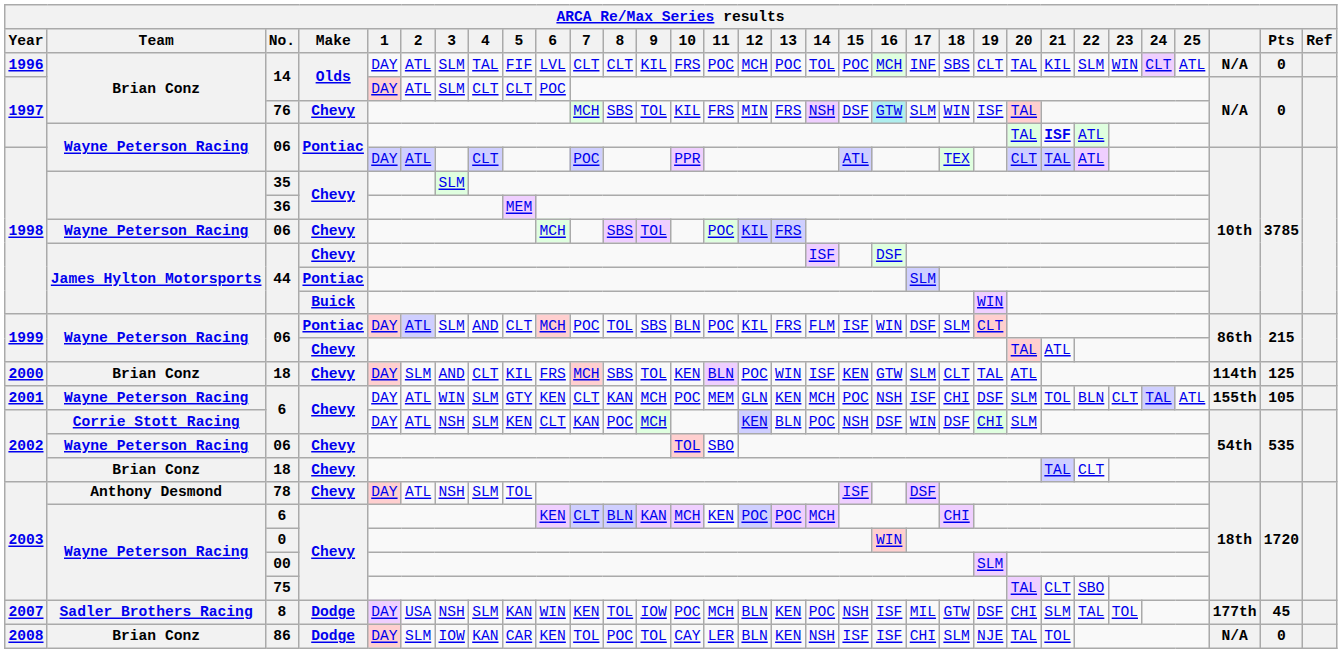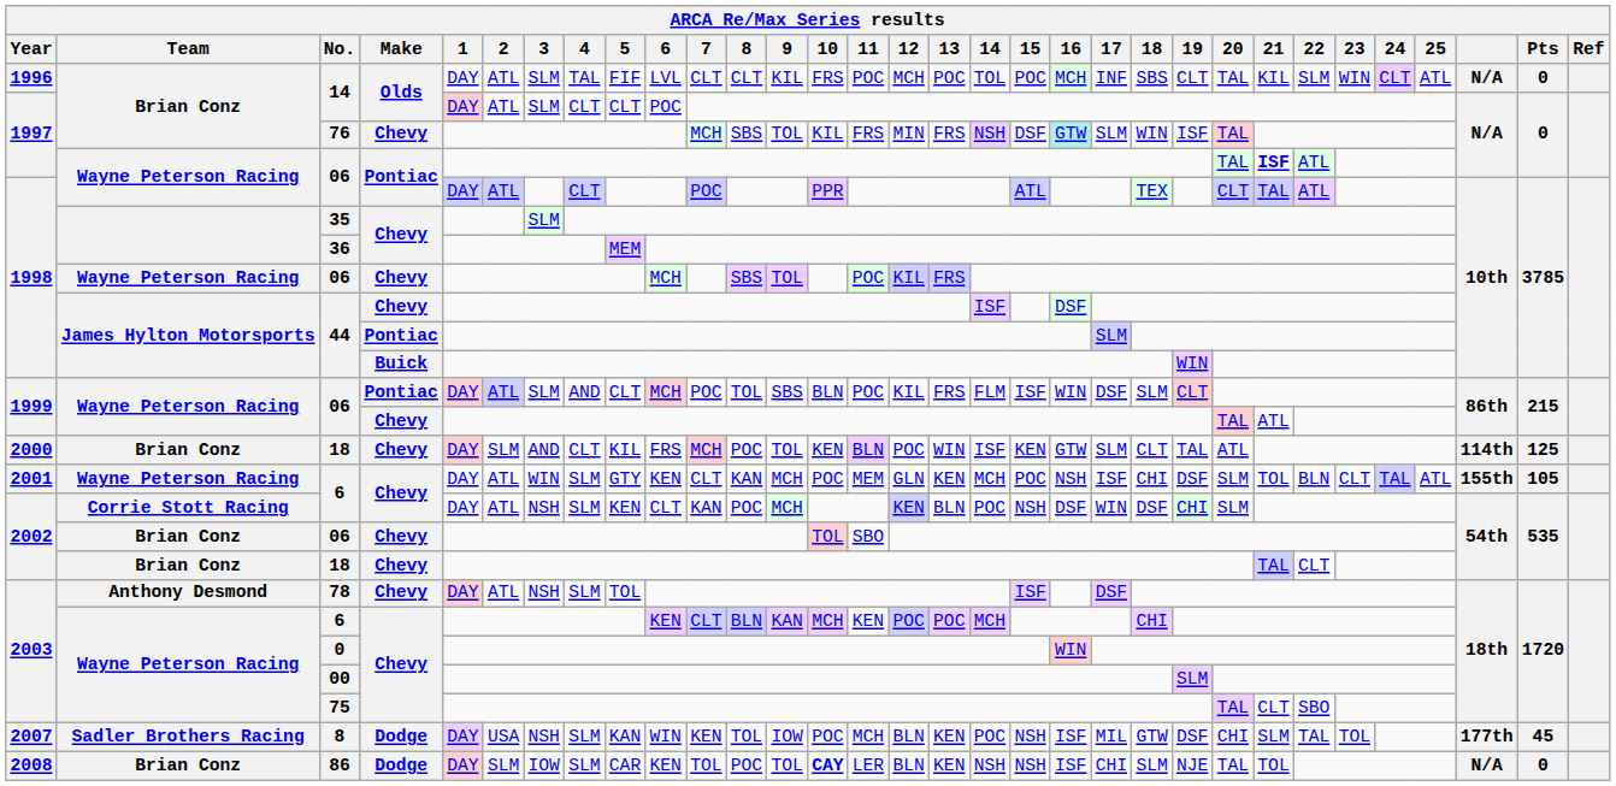 <table class="wikitable" style="text-align:center; font-size:75%">
 <tr>
 <th colspan=32><a href='#'>ARCA Re/Max Series</a> results</th>
 </tr>
 <tr>
 <th>Year</th>
 <th>Team</th>
 <th>No.</th>
 <th>Make</th>
 <th>1</th>
 <th>2</th>
 <th>3</th>
 <th>4</th>
 <th>5</th>
 <th>6</th>
 <th>7</th>
 <th>8</th>
 <th>9</th>
 <th>10</th>
 <th>11</th>
 <th>12</th>
 <th>13</th>
 <th>14</th>
 <th>15</th>
 <th>16</th>
 <th>17</th>
 <th>18</th>
 <th>19</th>
 <th>20</th>
 <th>21</th>
 <th>22</th>
 <th>23</th>
 <th>24</th>
 <th>25</th>
 <th></th>
 <th>Pts</th>
 <th>Ref</th>
 </tr>
 <tr>
 <th><a href='#'>1996</a></th>
 <th rowspan=3>Brian Conz</th>
 <th rowspan=2>14</th>
 <th rowspan=2><a href='#'>Olds</a></th>
 <td><a href='#'>DAY</a></td>
 <td><a href='#'>ATL</a></td>
 <td><a href='#'>SLM</a></td>
 <td><a href='#'>TAL</a></td>
 <td><a href='#'>FIF</a></td>
 <td><a href='#'>LVL</a></td>
 <td><a href='#'>CLT</a></td>
 <td><a href='#'>CLT</a></td>
 <td><a href='#'>KIL</a></td>
 <td><a href='#'>FRS</a></td>
 <td><a href='#'>POC</a></td>
 <td><a href='#'>MCH</a></td>
 <td><a href='#'>POC</a></td>
 <td><a href='#'>TOL</a></td>
 <td><a href='#'>POC</a></td>
 <td style="background:#DFFFDF;"><a href='#'>MCH</a><br></td>
 <td><a href='#'>INF</a></td>
 <td><a href='#'>SBS</a></td>
 <td><a href='#'>CLT</a></td>
 <td><a href='#'>TAL</a></td>
 <td><a href='#'>KIL</a></td>
 <td><a href='#'>SLM</a></td>
 <td><a href='#'>WIN</a></td>
 <td style="background:#EFCFFF;"><a href='#'>CLT</a><br></td>
 <td><a href='#'>ATL</a></td>
 <th>N/A</th>
 <th>0</th>
 <th></th>
 </tr>
 <tr>
 <th rowspan=3><a href='#'>1997</a></th>
 <td style="background:#FFCFCF;"><a href='#'>DAY</a><br></td>
 <td><a href='#'>ATL</a></td>
 <td><a href='#'>SLM</a></td>
 <td><a href='#'>CLT</a></td>
 <td><a href='#'>CLT</a></td>
 <td><a href='#'>POC</a></td>
 <td colspan=19></td>
 <th rowspan=3>N/A</th>
 <th rowspan=3>0</th>
 <th rowspan=3></th>
 </tr>
 <tr>
 <th>76</th>
 <th><a href='#'>Chevy</a></th>
 <td colspan=6></td>
 <td style="background:#DFFFDF;"><a href='#'>MCH</a><br></td>
 <td><a href='#'>SBS</a></td>
 <td><a href='#'>TOL</a></td>
 <td><a href='#'>KIL</a></td>
 <td><a href='#'>FRS</a></td>
 <td><a href='#'>MIN</a></td>
 <td><a href='#'>FRS</a></td>
 <td style="background:#EFCFFF;"><a href='#'>NSH</a><br></td>
 <td><a href='#'>DSF</a></td>
 <td style="background: paleturquoise;"><a href='#'>GTW</a></td>
 <td><a href='#'>SLM</a></td>
 <td><a href='#'>WIN</a></td>
 <td><a href='#'>ISF</a></td>
 <td style="background:#FFCFCF;"><a href='#'>TAL</a><br></td>
 <td colspan=5></td>
 </tr>
 <tr>
 <th rowspan=2><a href='#'>Wayne Peterson Racing</a></th>
 <th rowspan=2>06</th>
 <th rowspan=2><a href='#'>Pontiac</a></th>
 <td colspan=19></td>
 <td style="background:#DFFFDF;"><a href='#'>TAL</a><br></td>
 <td><strong><a href='#'>ISF</a></strong></td>
 <td style="background:#DFFFDF;"><a href='#'>ATL</a><br></td>
 <td colspan=3></td>
 </tr>
 <tr>
 <th rowspan=7><a href='#'>1998</a></th>
 <td style="background:#CFCFFF;"><a href='#'>DAY</a><br></td>
 <td style="background:#CFCFFF;"><a href='#'>ATL</a><br></td>
 <td></td>
 <td style="background:#CFCFFF;"><a href='#'>CLT</a><br></td>
 <td colspan=2></td>
 <td style="background:#CFCFFF;"><a href='#'>POC</a><br></td>
 <td colspan=2></td>
 <td style="background:#EFCFFF;"><a href='#'>PPR</a><br></td>
 <td colspan=4></td>
 <td style="background:#CFCFFF;"><a href='#'>ATL</a><br></td>
 <td colspan=2></td>
 <td style="background:#DFFFDF;"><a href='#'>TEX</a><br></td>
 <td></td>
 <td style="background:#CFCFFF;"><a href='#'>CLT</a><br></td>
 <td style="background:#CFCFFF;"><a href='#'>TAL</a><br></td>
 <td style="background:#EFCFFF;"><a href='#'>ATL</a><br></td>
 <td colspan=3></td>
 <th rowspan=7>10th</th>
 <th rowspan=7>3785</th>
 <th rowspan=7></th>
 </tr>
 <tr>
 <th rowspan=2></th>
 <th>35</th>
 <th rowspan=2><a href='#'>Chevy</a></th>
 <td colspan=2></td>
 <td style="background:#DFFFDF;"><a href='#'>SLM</a><br></td>
 <td colspan=22></td>
 </tr>
 <tr>
 <th>36</th>
 <td colspan=4></td>
 <td style="background:#EFCFFF;"><a href='#'>MEM</a><br></td>
 <td colspan=20></td>
 </tr>
 <tr>
 <th><a href='#'>Wayne Peterson Racing</a></th>
 <th>06</th>
 <th><a href='#'>Chevy</a></th>
 <td colspan=5></td>
 <td style="background:#DFFFDF;"><a href='#'>MCH</a><br></td>
 <td></td>
 <td style="background:#EFCFFF;"><a href='#'>SBS</a><br></td>
 <td style="background:#EFCFFF;"><a href='#'>TOL</a><br></td>
 <td></td>
 <td style="background:#DFFFDF;"><a href='#'>POC</a><br></td>
 <td style="background:#CFCFFF;"><a href='#'>KIL</a><br></td>
 <td style="background:#CFCFFF;"><a href='#'>FRS</a><br></td>
 <td colspan=12></td>
 </tr>
 <tr>
 <th rowspan=3><a href='#'>James Hylton Motorsports</a></th>
 <th rowspan=3>44</th>
 <th><a href='#'>Chevy</a></th>
 <td colspan=13></td>
 <td style="background:#EFCFFF;"><a href='#'>ISF</a><br></td>
 <td></td>
 <td style="background:#DFFFDF;"><a href='#'>DSF</a><br></td>
 <td colspan=9></td>
 </tr>
 <tr>
 <th><a href='#'>Pontiac</a></th>
 <td colspan=16></td>
 <td style="background:#CFCFFF;"><a href='#'>SLM</a><br></td>
 <td colspan=8></td>
 </tr>
 <tr>
 <th><a href='#'>Buick</a></th>
 <td colspan=18></td>
 <td style="background:#EFCFFF;"><a href='#'>WIN</a><br></td>
 <td colspan=6></td>
 </tr>
 <tr>
 <th rowspan=2><a href='#'>1999</a></th>
 <th rowspan=2><a href='#'>Wayne Peterson Racing</a></th>
 <th rowspan=2>06</th>
 <th><a href='#'>Pontiac</a></th>
 <td style="background:#FFCFCF;"><a href='#'>DAY</a><br></td>
 <td style="background:#CFCFFF;"><a href='#'>ATL</a><br></td>
 <td><a href='#'>SLM</a></td>
 <td><a href='#'>AND</a></td>
 <td><a href='#'>CLT</a></td>
 <td style="background:#FFCFCF;"><a href='#'>MCH</a><br></td>
 <td><a href='#'>POC</a></td>
 <td><a href='#'>TOL</a></td>
 <td><a href='#'>SBS</a></td>
 <td><a href='#'>BLN</a></td>
 <td><a href='#'>POC</a></td>
 <td><a href='#'>KIL</a></td>
 <td><a href='#'>FRS</a></td>
 <td><a href='#'>FLM</a></td>
 <td><a href='#'>ISF</a></td>
 <td><a href='#'>WIN</a></td>
 <td><a href='#'>DSF</a></td>
 <td><a href='#'>SLM</a></td>
 <td style="background:#FFCFCF;"><a href='#'>CLT</a><br></td>
 <td colspan=6></td>
 <th rowspan=2>86th</th>
 <th rowspan=2>215</th>
 <th rowspan=2></th>
 </tr>
 <tr>
 <th><a href='#'>Chevy</a></th>
 <td colspan=19></td>
 <td style="background:#FFCFCF;"><a href='#'>TAL</a><br></td>
 <td><a href='#'>ATL</a></td>
 <td colspan=4></td>
 </tr>
 <tr>
 <th><a href='#'>2000</a></th>
 <th>Brian Conz</th>
 <th>18</th>
 <th><a href='#'>Chevy</a></th>
 <td style="background:#FFCFCF;"><a href='#'>DAY</a><br></td>
 <td><a href='#'>SLM</a></td>
 <td><a href='#'>AND</a></td>
 <td><a href='#'>CLT</a></td>
 <td><a href='#'>KIL</a></td>
 <td><a href='#'>FRS</a></td>
 <td style="background:#FFCFCF;"><a href='#'>MCH</a><br></td>
-<td><a href='#'>SBS</a></td>
+<td><a href='#'>POC</a></td>
 <td><a href='#'>TOL</a></td>
 <td><a href='#'>KEN</a></td>
 <td style="background:#EFCFFF;"><a href='#'>BLN</a><br></td>
 <td><a href='#'>POC</a></td>
 <td><a href='#'>WIN</a></td>
 <td><a href='#'>ISF</a></td>
 <td><a href='#'>KEN</a></td>
 <td><a href='#'>GTW</a></td>
 <td><a href='#'>SLM</a></td>
 <td><a href='#'>CLT</a></td>
 <td><a href='#'>TAL</a></td>
 <td><a href='#'>ATL</a></td>
 <td colspan=5></td>
 <th>114th</th>
 <th>125</th>
 <th></th>
 </tr>
 <tr>
 <th><a href='#'>2001</a></th>
 <th><a href='#'>Wayne Peterson Racing</a></th>
 <th rowspan=2>6</th>
 <th rowspan=2><a href='#'>Chevy</a></th>
 <td><a href='#'>DAY</a></td>
 <td><a href='#'>ATL</a></td>
 <td><a href='#'>WIN</a></td>
 <td><a href='#'>SLM</a></td>
 <td><a href='#'>GTY</a></td>
 <td><a href='#'>KEN</a></td>
 <td><a href='#'>CLT</a></td>
 <td><a href='#'>KAN</a></td>
 <td><a href='#'>MCH</a></td>
 <td><a href='#'>POC</a></td>
 <td><a href='#'>MEM</a></td>
 <td><a href='#'>GLN</a></td>
 <td><a href='#'>KEN</a></td>
 <td><a href='#'>MCH</a></td>
 <td><a href='#'>POC</a></td>
 <td><a href='#'>NSH</a></td>
 <td><a href='#'>ISF</a></td>
 <td><a href='#'>CHI</a></td>
 <td><a href='#'>DSF</a></td>
 <td><a href='#'>SLM</a></td>
 <td><a href='#'>TOL</a></td>
 <td><a href='#'>BLN</a></td>
 <td><a href='#'>CLT</a></td>
 <td style="background:#CFCFFF;"><a href='#'>TAL</a><br></td>
 <td><a href='#'>ATL</a></td>
 <th>155th</th>
 <th>105</th>
 <th></th>
 </tr>
 <tr>
 <th rowspan=3><a href='#'>2002</a></th>
 <th><a href='#'>Corrie Stott Racing</a></th>
 <td><a href='#'>DAY</a></td>
 <td><a href='#'>ATL</a></td>
 <td><a href='#'>NSH</a></td>
 <td><a href='#'>SLM</a></td>
 <td><a href='#'>KEN</a></td>
 <td><a href='#'>CLT</a></td>
 <td><a href='#'>KAN</a></td>
 <td><a href='#'>POC</a></td>
 <td style="background:#DFFFDF;"><a href='#'>MCH</a><br></td>
 <td colspan=2></td>
 <td style="background:#CFCFFF;"><a href='#'>KEN</a><br></td>
 <td><a href='#'>BLN</a></td>
 <td><a href='#'>POC</a></td>
 <td><a href='#'>NSH</a></td>
 <td><a href='#'>DSF</a></td>
 <td><a href='#'>WIN</a></td>
 <td><a href='#'>DSF</a></td>
 <td style="background:#DFFFDF;"><a href='#'>CHI</a><br></td>
 <td><a href='#'>SLM</a></td>
 <td colspan=5></td>
 <th rowspan=3>54th</th>
 <th rowspan=3>535</th>
 <th rowspan=3></th>
 </tr>
 <tr>
-<th><a href='#'>Wayne Peterson Racing</a></th>
+<th>Brian Conz</th>
 <th>06</th>
 <th><a href='#'>Chevy</a></th>
 <td colspan=9></td>
 <td style="background:#FFCFCF;"><a href='#'>TOL</a><br></td>
 <td><a href='#'>SBO</a></td>
 <td colspan=14></td>
 </tr>
 <tr>
 <th>Brian Conz</th>
 <th>18</th>
 <th><a href='#'>Chevy</a></th>
 <td colspan=20></td>
 <td style="background:#CFCFFF;"><a href='#'>TAL</a><br></td>
 <td><a href='#'>CLT</a></td>
 <td colspan=3></td>
 </tr>
 <tr>
 <th rowspan=5><a href='#'>2003</a></th>
 <th>Anthony Desmond</th>
 <th>78</th>
 <th><a href='#'>Chevy</a></th>
 <td style="background:#FFCFCF;"><a href='#'>DAY</a><br></td>
 <td><a href='#'>ATL</a></td>
 <td><a href='#'>NSH</a></td>
 <td><a href='#'>SLM</a></td>
 <td><a href='#'>TOL</a></td>
 <td colspan=9></td>
 <td style="background:#EFCFFF;"><a href='#'>ISF</a><br></td>
 <td></td>
 <td style="background:#EFCFFF;"><a href='#'>DSF</a><br></td>
 <td colspan=8></td>
 <th rowspan=5>18th</th>
 <th rowspan=5>1720</th>
 <th rowspan=5></th>
 </tr>
 <tr>
 <th rowspan=4><a href='#'>Wayne Peterson Racing</a></th>
 <th>6</th>
 <th rowspan=4><a href='#'>Chevy</a></th>
 <td colspan=5></td>
 <td style="background:#EFCFFF;"><a href='#'>KEN</a><br></td>
 <td style="background:#CFCFFF;"><a href='#'>CLT</a><br></td>
 <td style="background:#CFCFFF;"><a href='#'>BLN</a><br></td>
 <td style="background:#EFCFFF;"><a href='#'>KAN</a><br></td>
 <td style="background:#EFCFFF;"><a href='#'>MCH</a><br></td>
 <td><a href='#'>KEN</a></td>
 <td style="background:#CFCFFF;"><a href='#'>POC</a><br></td>
 <td style="background:#EFCFFF;"><a href='#'>POC</a><br></td>
 <td style="background:#EFCFFF;"><a href='#'>MCH</a><br></td>
 <td colspan=3></td>
 <td style="background:#EFCFFF;"><a href='#'>CHI</a><br></td>
 <td colspan=7></td>
 </tr>
 <tr>
 <th>0</th>
 <td colspan=15></td>
 <td style="background:#FFCFCF;"><a href='#'>WIN</a><br></td>
 <td colspan=9></td>
 </tr>
 <tr>
 <th>00</th>
 <td colspan=18></td>
 <td style="background:#EFCFFF;"><a href='#'>SLM</a><br></td>
 <td colspan=6></td>
 </tr>
 <tr>
 <th>75</th>
 <td colspan=19></td>
 <td style="background:#EFCFFF;"><a href='#'>TAL</a><br></td>
 <td><a href='#'>CLT</a></td>
 <td><a href='#'>SBO</a></td>
 <td colspan=3></td>
 </tr>
 <tr>
 <th><a href='#'>2007</a></th>
 <th><a href='#'>Sadler Brothers Racing</a></th>
 <th>8</th>
 <th><a href='#'>Dodge</a></th>
 <td style="background:#EFCFFF;"><a href='#'>DAY</a><br></td>
 <td><a href='#'>USA</a></td>
 <td><a href='#'>NSH</a></td>
 <td><a href='#'>SLM</a></td>
 <td><a href='#'>KAN</a></td>
 <td><a href='#'>WIN</a></td>
 <td><a href='#'>KEN</a></td>
 <td><a href='#'>TOL</a></td>
 <td><a href='#'>IOW</a></td>
 <td><a href='#'>POC</a></td>
 <td><a href='#'>MCH</a></td>
 <td><a href='#'>BLN</a></td>
 <td><a href='#'>KEN</a></td>
 <td><a href='#'>POC</a></td>
 <td><a href='#'>NSH</a></td>
 <td><a href='#'>ISF</a></td>
 <td><a href='#'>MIL</a></td>
 <td><a href='#'>GTW</a></td>
 <td><a href='#'>DSF</a></td>
 <td><a href='#'>CHI</a></td>
 <td><a href='#'>SLM</a></td>
 <td><a href='#'>TAL</a></td>
 <td><a href='#'>TOL</a></td>
 <td colspan=2></td>
 <th>177th</th>
 <th>45</th>
 <th></th>
 </tr>
 <tr>
 <th><a href='#'>2008</a></th>
 <th>Brian Conz</th>
 <th>86</th>
 <th><a href='#'>Dodge</a></th>
 <td style="background:#FFCFCF;"><a href='#'>DAY</a><br></td>
 <td><a href='#'>SLM</a></td>
 <td><a href='#'>IOW</a></td>
-<td><a href='#'>KAN</a></td>
+<td><a href='#'>SLM</a></td>
 <td><a href='#'>CAR</a></td>
 <td><a href='#'>KEN</a></td>
 <td><a href='#'>TOL</a></td>
 <td><a href='#'>POC</a></td>
 <td><a href='#'>TOL</a></td>
-<td><a href='#'>CAY</a></td>
+<td><strong><a href='#'>CAY</a></strong></td>
 <td><a href='#'>LER</a></td>
 <td><a href='#'>BLN</a></td>
 <td><a href='#'>KEN</a></td>
 <td><a href='#'>NSH</a></td>
-<td><a href='#'>ISF</a></td>
+<td><a href='#'>NSH</a></td>
 <td><a href='#'>ISF</a></td>
 <td><a href='#'>CHI</a></td>
 <td><a href='#'>SLM</a></td>
 <td><a href='#'>NJE</a></td>
 <td><a href='#'>TAL</a></td>
 <td><a href='#'>TOL</a></td>
 <td colspan=4></td>
 <th>N/A</th>
 <th>0</th>
 <th></th>
 </tr>
 </table>
